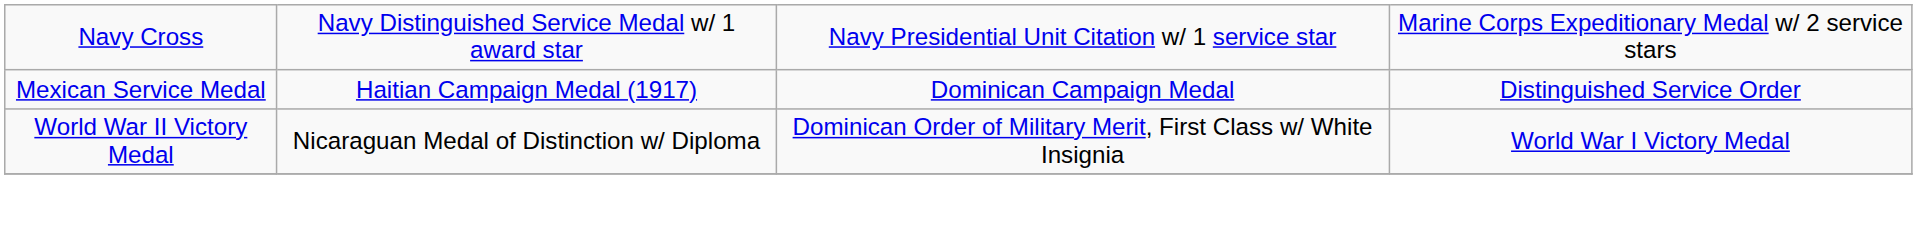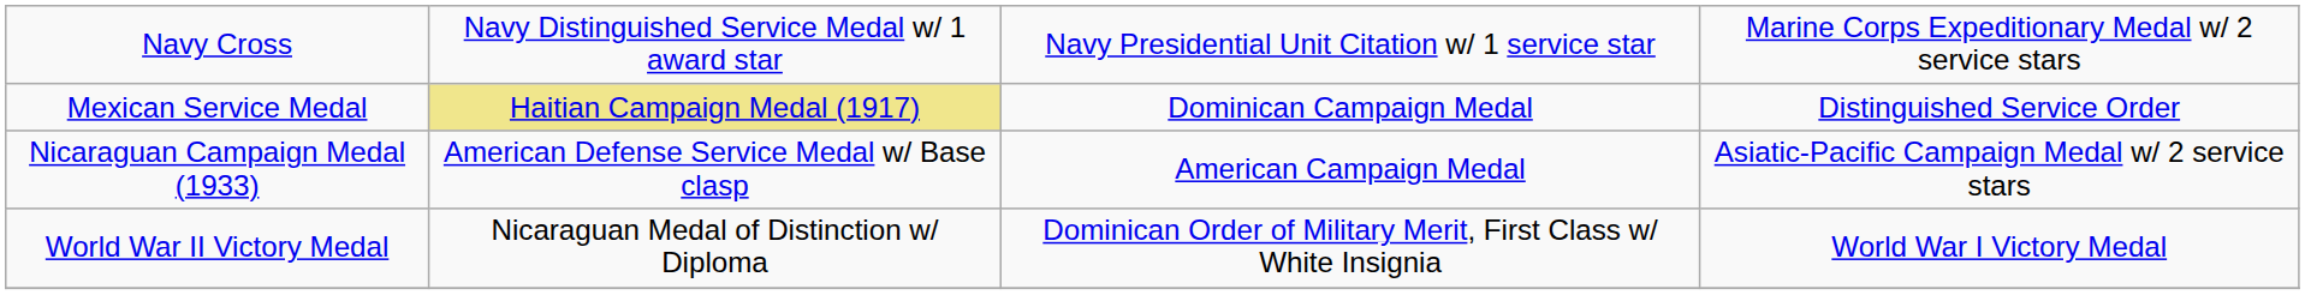 <table class="wikitable" style="margin:1em auto; text-align:center;">
 <tr>
 <td><a href='#'>Navy Cross</a></td>
 <td><a href='#'>Navy Distinguished Service Medal</a> w/ 1 <a href='#'>award star</a></td>
 <td><a href='#'>Navy Presidential Unit Citation</a> w/ 1 <a href='#'>service star</a></td>
 <td><a href='#'>Marine Corps Expeditionary Medal</a> w/ 2 service stars</td>
 </tr>
 <tr>
 <td><a href='#'>Mexican Service Medal</a></td>
-<td><a href='#'>Haitian Campaign Medal (1917)</a></td>
+<td style="background: khaki;"><a href='#'>Haitian Campaign Medal (1917)</a></td>
 <td><a href='#'>Dominican Campaign Medal</a></td>
 <td><a href='#'>Distinguished Service Order</a></td>
+</tr>
+<tr>
+<td><a href='#'>Nicaraguan Campaign Medal (1933)</a></td>
+<td><a href='#'>American Defense Service Medal</a> w/ Base <a href='#'>clasp</a></td>
+<td><a href='#'>American Campaign Medal</a></td>
+<td><a href='#'>Asiatic-Pacific Campaign Medal</a> w/ 2 service stars</td>
 </tr>
 <tr>
 <td><a href='#'>World War II Victory Medal</a></td>
 <td>Nicaraguan Medal of Distinction w/ Diploma</td>
 <td><a href='#'>Dominican Order of Military Merit</a>, First Class w/ White Insignia</td>
 <td><a href='#'>World War I Victory Medal</a></td>
 </tr>
 <tr>
 </tr>
 </table>
